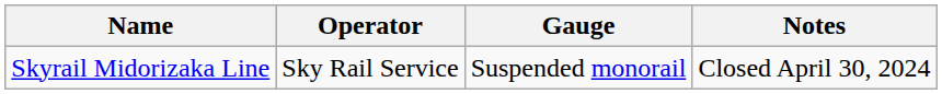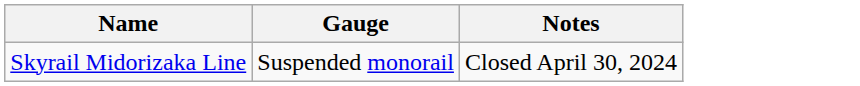 <table class="wikitable">
 <tr>
 <th>Name</th>
-<th>Operator</th>
 <th>Gauge</th>
 <th>Notes</th>
 </tr>
 <tr>
 <td><a href='#'>Skyrail Midorizaka Line</a></td>
-<td>Sky Rail Service</td>
 <td>Suspended <a href='#'>monorail</a></td>
 <td>Closed April 30, 2024</td>
 </tr>
 </table>
